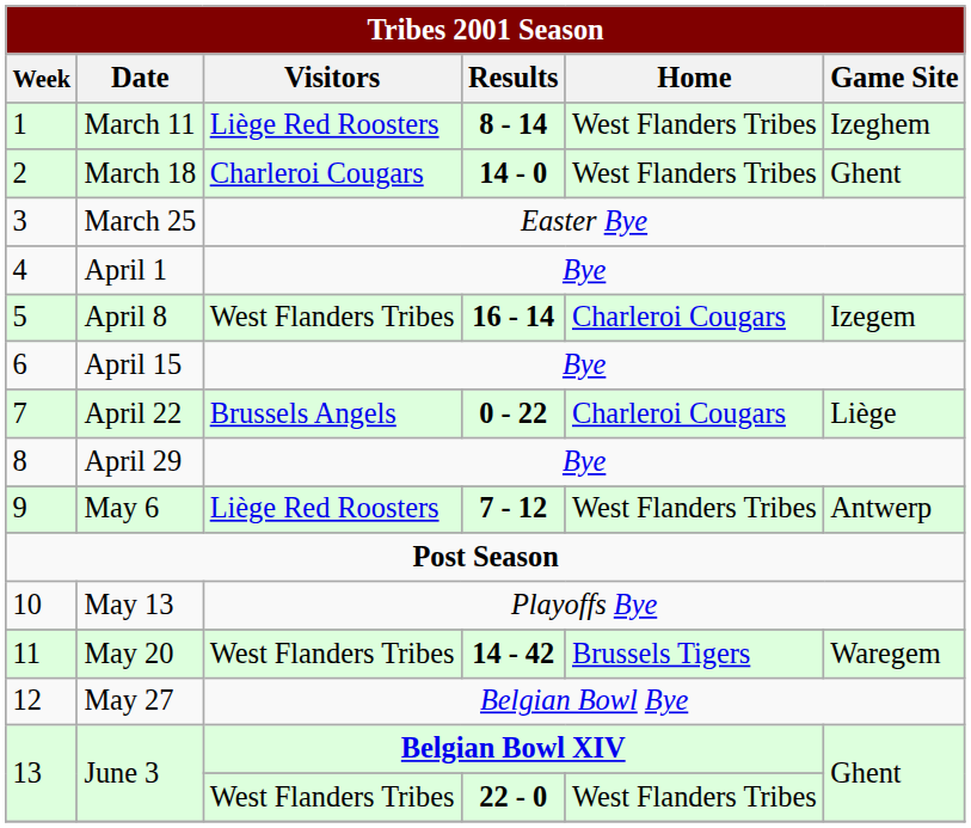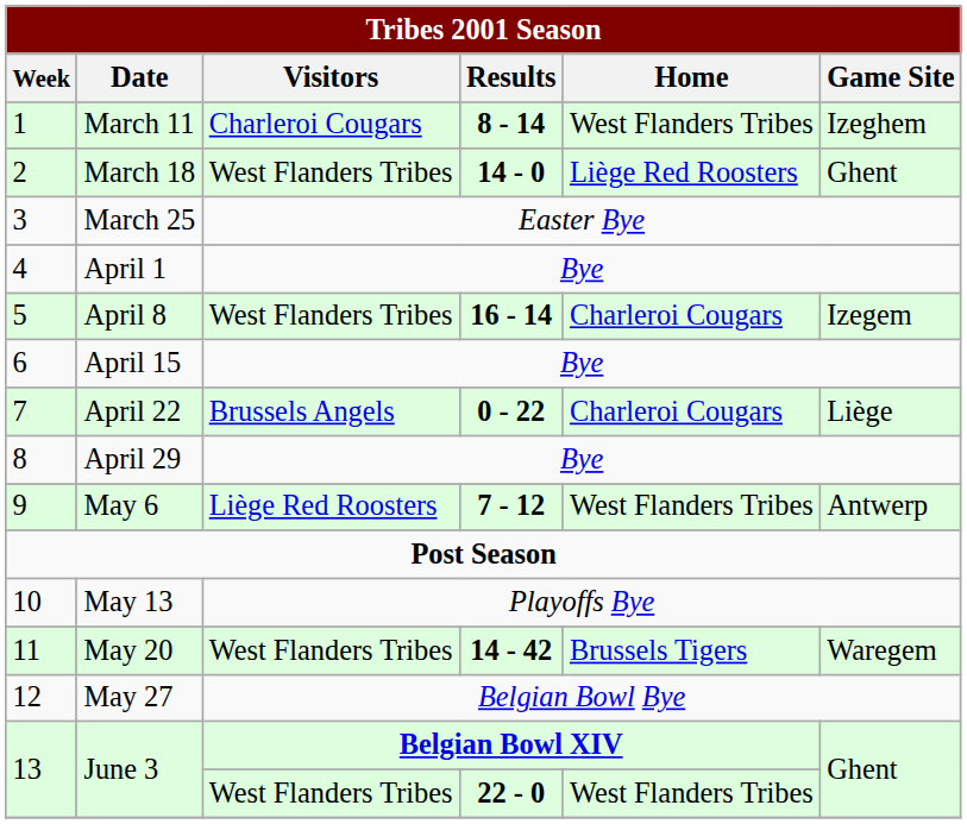 <table class="wikitable" style="font-size:90%">
 <tr>
 <th style="background-color:maroon;color:white;" colspan=7>Tribes 2001 Season</th>
 </tr>
 <tr>
 <th><small>Week</small></th>
 <th>Date</th>
 <th>Visitors</th>
 <th>Results</th>
 <th>Home</th>
 <th>Game Site</th>
 </tr>
 <tr width="23%" style="background: #ddffdd;">
 <td>1</td>
 <td>March 11</td>
-<td><a href='#'>Liège Red Roosters</a></td>
+<td><a href='#'>Charleroi Cougars</a></td>
 <td align=center><strong>8 - 14</strong></td>
 <td>West Flanders Tribes</td>
 <td>Izeghem</td>
 </tr>
 <tr width="23%" style="background: #ddffdd;">
 <td>2</td>
 <td>March 18</td>
-<td><a href='#'>Charleroi Cougars</a></td>
+<td>West Flanders Tribes</td>
 <td align=center><strong>14 - 0</strong></td>
-<td>West Flanders Tribes</td>
+<td><a href='#'>Liège Red Roosters</a></td>
 <td>Ghent</td>
 </tr>
 <tr width="23%">
 <td>3</td>
 <td>March 25</td>
 <td colspan="5" align="center"><em>Easter <a href='#'>Bye</a></em></td>
 </tr>
 <tr width="23%">
 <td>4</td>
 <td>April 1</td>
 <td colspan="5" align="center"><em><a href='#'>Bye</a></em></td>
 </tr>
 <tr width="23%" style="background: #ddffdd;">
 <td>5</td>
 <td>April 8</td>
 <td>West Flanders Tribes</td>
 <td align=center><strong>16 - 14</strong></td>
 <td><a href='#'>Charleroi Cougars</a></td>
 <td>Izegem</td>
 </tr>
 <tr width="23%">
 <td>6</td>
 <td>April 15</td>
 <td colspan="5" align="center"><em><a href='#'>Bye</a></em></td>
 </tr>
 <tr width="23%" style="background: #ddffdd;">
 <td>7</td>
 <td>April 22</td>
 <td><a href='#'>Brussels Angels</a></td>
 <td align=center><strong>0 - 22</strong></td>
 <td><a href='#'>Charleroi Cougars</a></td>
 <td>Liège</td>
 </tr>
 <tr width="23%">
 <td>8</td>
 <td>April 29</td>
 <td colspan="5" align="center"><em><a href='#'>Bye</a></em></td>
 </tr>
 <tr width="23%" style="background: #ddffdd;">
 <td>9</td>
 <td>May 6</td>
 <td><a href='#'>Liège Red Roosters</a></td>
 <td align=center><strong>7 - 12</strong></td>
 <td>West Flanders Tribes</td>
 <td>Antwerp</td>
 </tr>
 <tr>
 <td colspan="8" align="center"><strong>Post Season</strong></td>
 </tr>
 <tr width="23%">
 <td>10</td>
 <td>May 13</td>
 <td colspan="5" align="center"><em>Playoffs <a href='#'>Bye</a></em></td>
 </tr>
 <tr width="23%" style="background: #ddffdd;">
 <td>11</td>
 <td>May 20</td>
 <td>West Flanders Tribes</td>
 <td align=center><strong>14 - 42</strong></td>
 <td><a href='#'>Brussels Tigers</a></td>
 <td>Waregem</td>
 </tr>
 <tr width="23%">
 <td>12</td>
 <td>May 27</td>
 <td colspan="5" align="center"><em><a href='#'>Belgian Bowl</a></em> <em><a href='#'>Bye</a></em></td>
 </tr>
 <tr width="23%" style="background: #ddffdd;">
 <td rowspan=2>13</td>
 <td rowspan=2>June 3</td>
 <td colspan="3" align="center"><strong><a href='#'>Belgian Bowl XIV</a></strong></td>
 <td rowspan=2>Ghent</td>
 </tr>
 <tr width="23%" style="background: #ddffdd;">
 <td>West Flanders Tribes</td>
 <td align=center><strong>22 - 0</strong></td>
 <td>West Flanders Tribes</td>
 </tr>
 <tr>
 </tr>
 </table>
